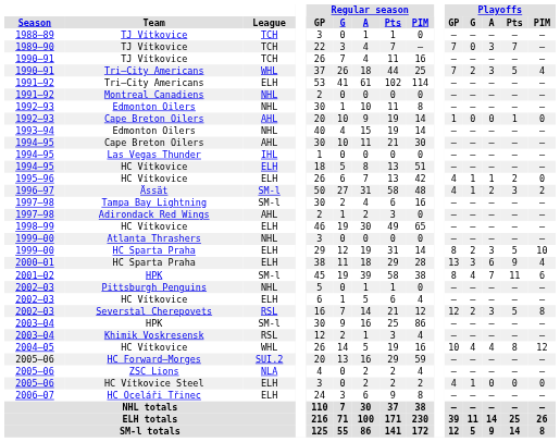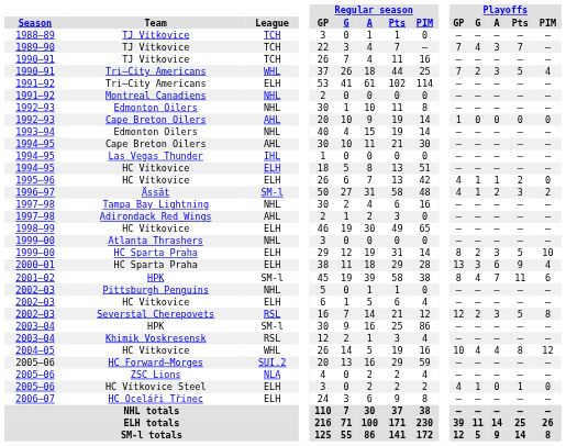 <table border="0" cellpadding="1" cellspacing="0" style="text-align:center; width:60em">
 <tr bgcolor="#e0e0e0">
 <th colspan="3" bgcolor="#ffffff"> </th>
 <th rowspan="99" bgcolor="#ffffff"> </th>
 <th colspan="5"><a href='#'>Regular season</a></th>
 <th rowspan="99" bgcolor="#ffffff"> </th>
 <th colspan="5"><a href='#'>Playoffs</a></th>
 </tr>
 <tr bgcolor="#e0e0e0">
 <th><a href='#'>Season</a></th>
 <th>Team</th>
 <th>League</th>
 <th>GP</th>
 <th><a href='#'>G</a></th>
 <th><a href='#'>A</a></th>
 <th><a href='#'>Pts</a></th>
 <th><a href='#'>PIM</a></th>
 <th>GP</th>
 <th>G</th>
 <th>A</th>
 <th>Pts</th>
 <th>PIM</th>
 </tr>
 <tr>
 <td><a href='#'>1988–89</a></td>
 <td><a href='#'>TJ Vítkovice</a></td>
 <td><a href='#'>TCH</a></td>
 <td>3</td>
 <td>0</td>
 <td>1</td>
 <td>1</td>
 <td>0</td>
 <td>—</td>
 <td>—</td>
 <td>—</td>
 <td>—</td>
 <td>—</td>
 </tr>
 <tr bgcolor="#f0f0f0">
 <td><a href='#'>1989–90</a></td>
 <td>TJ Vítkovice</td>
 <td>TCH</td>
 <td>22</td>
 <td>3</td>
 <td>4</td>
 <td>7</td>
 <td>—</td>
 <td>7</td>
-<td>0</td>
+<td>4</td>
 <td>3</td>
 <td>7</td>
 <td>—</td>
 </tr>
 <tr>
 <td><a href='#'>1990–91</a></td>
 <td>TJ Vítkovice</td>
 <td>TCH</td>
 <td>26</td>
 <td>7</td>
 <td>4</td>
 <td>11</td>
 <td>16</td>
 <td>—</td>
 <td>—</td>
 <td>—</td>
 <td>—</td>
 <td>—</td>
 </tr>
 <tr bgcolor="#f0f0f0">
 <td><a href='#'>1990–91</a></td>
 <td><a href='#'>Tri–City Americans</a></td>
 <td><a href='#'>WHL</a></td>
 <td>37</td>
 <td>26</td>
 <td>18</td>
 <td>44</td>
 <td>25</td>
 <td>7</td>
 <td>2</td>
 <td>3</td>
 <td>5</td>
 <td>4</td>
 </tr>
 <tr>
 <td><a href='#'>1991–92</a></td>
 <td>Tri–City Americans</td>
 <td>ELH</td>
 <td>53</td>
 <td>41</td>
 <td>61</td>
 <td>102</td>
 <td>114</td>
 <td>—</td>
 <td>—</td>
 <td>—</td>
 <td>—</td>
 <td>—</td>
 </tr>
 <tr bgcolor="#f0f0f0">
 <td><a href='#'>1991–92</a></td>
 <td><a href='#'>Montreal Canadiens</a></td>
 <td><a href='#'>NHL</a></td>
 <td>2</td>
 <td>0</td>
 <td>0</td>
 <td>0</td>
 <td>0</td>
 <td>—</td>
 <td>—</td>
 <td>—</td>
 <td>—</td>
 <td>—</td>
 </tr>
 <tr>
 <td><a href='#'>1992–93</a></td>
 <td><a href='#'>Edmonton Oilers</a></td>
 <td>NHL</td>
 <td>30</td>
 <td>1</td>
 <td>10</td>
 <td>11</td>
 <td>8</td>
 <td>—</td>
 <td>—</td>
 <td>—</td>
 <td>—</td>
 <td>—</td>
 </tr>
 <tr bgcolor="#f0f0f0">
 <td><a href='#'>1992–93</a></td>
 <td><a href='#'>Cape Breton Oilers</a></td>
 <td><a href='#'>AHL</a></td>
 <td>20</td>
 <td>10</td>
 <td>9</td>
 <td>19</td>
 <td>14</td>
 <td>1</td>
 <td>0</td>
 <td>0</td>
-<td>1</td>
+<td>0</td>
 <td>0</td>
 </tr>
 <tr>
 <td><a href='#'>1993–94</a></td>
 <td>Edmonton Oilers</td>
 <td>NHL</td>
 <td>40</td>
 <td>4</td>
 <td>15</td>
 <td>19</td>
 <td>14</td>
 <td>—</td>
 <td>—</td>
 <td>—</td>
 <td>—</td>
 <td>—</td>
 </tr>
 <tr bgcolor="#f0f0f0">
 <td><a href='#'>1994–95</a></td>
 <td>Cape Breton Oilers</td>
 <td>AHL</td>
 <td>30</td>
 <td>10</td>
 <td>11</td>
 <td>21</td>
 <td>30</td>
 <td>—</td>
 <td>—</td>
 <td>—</td>
 <td>—</td>
 <td>—</td>
 </tr>
 <tr>
 <td><a href='#'>1994–95</a></td>
 <td><a href='#'>Las Vegas Thunder</a></td>
 <td><a href='#'>IHL</a></td>
 <td>1</td>
 <td>0</td>
 <td>0</td>
 <td>0</td>
 <td>0</td>
 <td>—</td>
 <td>—</td>
 <td>—</td>
 <td>—</td>
 <td>—</td>
 </tr>
 <tr bgcolor="#f0f0f0">
 <td><a href='#'>1994–95</a></td>
 <td>HC Vítkovice</td>
 <td><a href='#'>ELH</a></td>
 <td>18</td>
 <td>5</td>
 <td>8</td>
 <td>13</td>
 <td>51</td>
 <td>—</td>
 <td>—</td>
 <td>—</td>
 <td>—</td>
 <td>—</td>
 </tr>
 <tr>
 <td><a href='#'>1995–96</a></td>
 <td>HC Vítkovice</td>
 <td>ELH</td>
 <td>26</td>
 <td>6</td>
 <td>7</td>
 <td>13</td>
 <td>42</td>
 <td>4</td>
 <td>1</td>
 <td>1</td>
 <td>2</td>
 <td>0</td>
 </tr>
 <tr bgcolor="#f0f0f0">
 <td><a href='#'>1996–97</a></td>
 <td><a href='#'>Ässät</a></td>
 <td><a href='#'>SM-l</a></td>
 <td>50</td>
 <td>27</td>
 <td>31</td>
 <td>58</td>
 <td>48</td>
 <td>4</td>
 <td>1</td>
 <td>2</td>
 <td>3</td>
 <td>2</td>
 </tr>
 <tr>
 <td><a href='#'>1997–98</a></td>
 <td><a href='#'>Tampa Bay Lightning</a></td>
-<td>SM-l</td>
+<td>NHL</td>
 <td>30</td>
 <td>2</td>
 <td>4</td>
 <td>6</td>
 <td>16</td>
 <td>—</td>
 <td>—</td>
 <td>—</td>
 <td>—</td>
 <td>—</td>
 </tr>
 <tr bgcolor="#f0f0f0">
 <td><a href='#'>1997–98</a></td>
 <td><a href='#'>Adirondack Red Wings</a></td>
 <td>AHL</td>
 <td>2</td>
 <td>1</td>
 <td>2</td>
 <td>3</td>
 <td>0</td>
 <td>—</td>
 <td>—</td>
 <td>—</td>
 <td>—</td>
 <td>—</td>
 </tr>
 <tr>
 <td><a href='#'>1998–99</a></td>
 <td>HC Vítkovice</td>
 <td>ELH</td>
 <td>46</td>
 <td>19</td>
 <td>30</td>
 <td>49</td>
 <td>65</td>
 <td>—</td>
 <td>—</td>
 <td>—</td>
 <td>—</td>
 <td>—</td>
 </tr>
 <tr bgcolor="#f0f0f0">
 <td><a href='#'>1999–00</a></td>
 <td><a href='#'>Atlanta Thrashers</a></td>
 <td>NHL</td>
 <td>3</td>
 <td>0</td>
 <td>0</td>
 <td>0</td>
 <td>0</td>
 <td>—</td>
 <td>—</td>
 <td>—</td>
 <td>—</td>
 <td>—</td>
 </tr>
 <tr>
 <td><a href='#'>1999–00</a></td>
 <td><a href='#'>HC Sparta Praha</a></td>
 <td>ELH</td>
 <td>29</td>
 <td>12</td>
 <td>19</td>
 <td>31</td>
 <td>14</td>
 <td>8</td>
 <td>2</td>
 <td>3</td>
 <td>5</td>
 <td>10</td>
 </tr>
 <tr bgcolor="#f0f0f0">
 <td><a href='#'>2000–01</a></td>
 <td>HC Sparta Praha</td>
 <td>ELH</td>
 <td>38</td>
 <td>11</td>
 <td>18</td>
 <td>29</td>
 <td>28</td>
 <td>13</td>
 <td>3</td>
 <td>6</td>
 <td>9</td>
 <td>4</td>
 </tr>
 <tr>
 <td><a href='#'>2001–02</a></td>
 <td><a href='#'>HPK</a></td>
 <td>SM-l</td>
 <td>45</td>
 <td>19</td>
 <td>39</td>
 <td>58</td>
 <td>38</td>
 <td>8</td>
 <td>4</td>
 <td>7</td>
 <td>11</td>
 <td>6</td>
 </tr>
 <tr bgcolor="#f0f0f0">
 <td><a href='#'>2002–03</a></td>
 <td><a href='#'>Pittsburgh Penguins</a></td>
 <td>NHL</td>
 <td>5</td>
 <td>0</td>
 <td>1</td>
 <td>1</td>
 <td>0</td>
 <td>—</td>
 <td>—</td>
 <td>—</td>
 <td>—</td>
 <td>—</td>
 </tr>
 <tr>
 <td><a href='#'>2002–03</a></td>
 <td>HC Vítkovice</td>
 <td>ELH</td>
 <td>6</td>
 <td>1</td>
 <td>5</td>
 <td>6</td>
 <td>4</td>
 <td>—</td>
 <td>—</td>
 <td>—</td>
 <td>—</td>
 <td>—</td>
 </tr>
 <tr bgcolor="#f0f0f0">
 <td><a href='#'>2002–03</a></td>
 <td><a href='#'>Severstal Cherepovets</a></td>
 <td><a href='#'>RSL</a></td>
 <td>16</td>
 <td>7</td>
 <td>14</td>
 <td>21</td>
 <td>12</td>
 <td>12</td>
 <td>2</td>
 <td>3</td>
 <td>5</td>
 <td>8</td>
 </tr>
 <tr>
 <td><a href='#'>2003–04</a></td>
 <td>HPK</td>
 <td>SM-l</td>
 <td>30</td>
 <td>9</td>
 <td>16</td>
 <td>25</td>
 <td>86</td>
 <td>—</td>
 <td>—</td>
 <td>—</td>
 <td>—</td>
 <td>—</td>
 </tr>
 <tr bgcolor="#f0f0f0">
 <td><a href='#'>2003–04</a></td>
 <td><a href='#'>Khimik Voskresensk</a></td>
 <td>RSL</td>
 <td>12</td>
 <td>2</td>
 <td>1</td>
 <td>3</td>
 <td>4</td>
 <td>—</td>
 <td>—</td>
 <td>—</td>
 <td>—</td>
 <td>—</td>
 </tr>
 <tr>
 <td><a href='#'>2004–05</a></td>
 <td>HC Vítkovice</td>
 <td>WHL</td>
 <td>26</td>
 <td>14</td>
 <td>5</td>
 <td>19</td>
 <td>16</td>
 <td>10</td>
 <td>4</td>
 <td>4</td>
 <td>8</td>
 <td>12</td>
 </tr>
 <tr bgcolor="#f0f0f0">
 <td>2005–06</td>
 <td><a href='#'>HC Forward–Morges</a></td>
 <td><a href='#'>SUI.2</a></td>
 <td>20</td>
 <td>13</td>
 <td>16</td>
 <td>29</td>
 <td>59</td>
 <td>—</td>
 <td>—</td>
 <td>—</td>
 <td>—</td>
 <td>—</td>
 </tr>
 <tr>
 <td><a href='#'>2005–06</a></td>
 <td><a href='#'>ZSC Lions</a></td>
 <td><a href='#'>NLA</a></td>
 <td>4</td>
 <td>0</td>
 <td>2</td>
 <td>2</td>
 <td>4</td>
 <td>—</td>
 <td>—</td>
 <td>—</td>
 <td>—</td>
 <td>—</td>
 </tr>
 <tr bgcolor="#f0f0f0">
 <td><a href='#'>2005–06</a></td>
 <td>HC Vítkovice Steel</td>
 <td>ELH</td>
 <td>3</td>
 <td>0</td>
 <td>2</td>
 <td>2</td>
 <td>2</td>
 <td>4</td>
 <td>1</td>
 <td>0</td>
-<td>0</td>
+<td>1</td>
 <td>0</td>
 </tr>
 <tr>
 <td><a href='#'>2006–07</a></td>
 <td><a href='#'>HC Oceláři Třinec</a></td>
 <td>ELH</td>
 <td>24</td>
 <td>3</td>
 <td>6</td>
 <td>9</td>
 <td>8</td>
 <td>—</td>
 <td>—</td>
 <td>—</td>
 <td>—</td>
 <td>—</td>
 </tr>
 <tr>
 </tr>
 <tr bgcolor="#e0e0e0">
 <th colspan="3">NHL totals</th>
 <th>110</th>
 <th>7</th>
 <th>30</th>
 <th>37</th>
 <th>38</th>
 <th>—</th>
 <th>—</th>
 <th>—</th>
 <th>—</th>
 <th>—</th>
 </tr>
 <tr bgcolor="#e0e0e0">
 <th colspan="3">ELH totals</th>
 <th>216</th>
 <th>71</th>
 <th>100</th>
 <th>171</th>
 <th>230</th>
 <th>39</th>
 <th>11</th>
 <th>14</th>
 <th>25</th>
 <th>26</th>
 </tr>
 <tr bgcolor="#e0e0e0">
 <th colspan="3">SM-l totals</th>
 <th>125</th>
 <th>55</th>
 <th>86</th>
 <th>141</th>
 <th>172</th>
 <th>12</th>
 <th>5</th>
 <th>9</th>
 <th>14</th>
 <th>8</th>
 </tr>
 </table>
